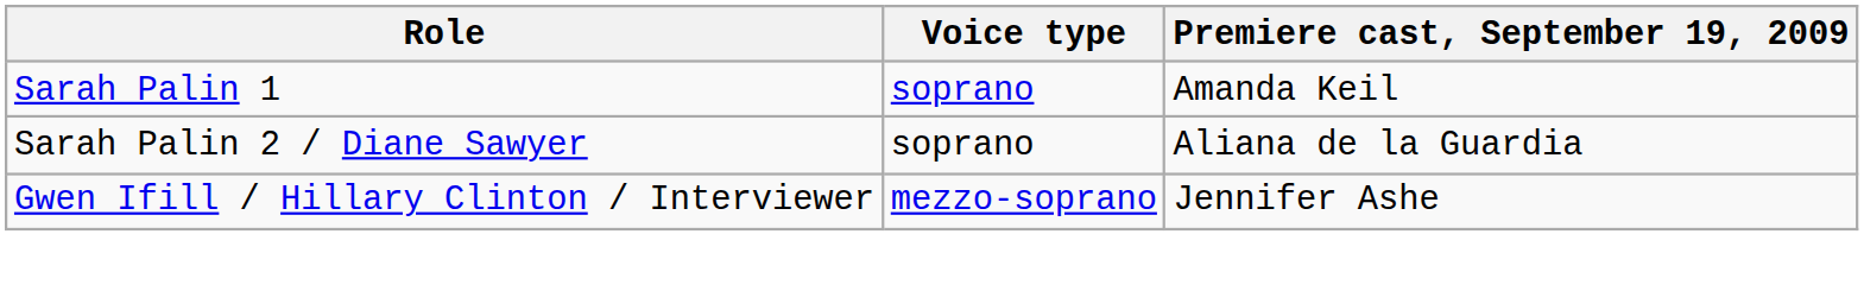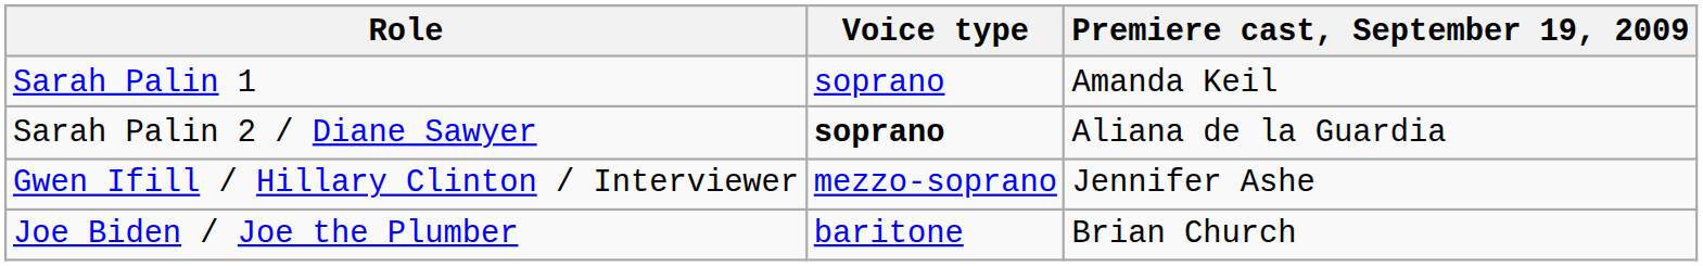 <table class="wikitable">
 <tr>
 <th>Role</th>
 <th>Voice type</th>
 <th>Premiere cast, September 19, 2009<br></th>
 </tr>
 <tr>
 <td><a href='#'>Sarah Palin</a> 1</td>
 <td><a href='#'>soprano</a></td>
 <td>Amanda Keil</td>
 </tr>
 <tr>
 <td>Sarah Palin 2 / <a href='#'>Diane Sawyer</a></td>
-<td>soprano</td>
+<td><strong>soprano</strong></td>
 <td>Aliana de la Guardia</td>
 </tr>
 <tr>
 <td><a href='#'>Gwen Ifill</a> / <a href='#'>Hillary Clinton</a> / Interviewer</td>
 <td><a href='#'>mezzo-soprano</a></td>
 <td>Jennifer Ashe</td>
 </tr>
+<tr>
+<td><a href='#'>Joe Biden</a> / <a href='#'>Joe the Plumber</a></td>
+<td><a href='#'>baritone</a></td>
+<td>Brian Church</td>
+</tr>
 </table>
